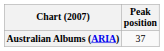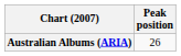 <table class="wikitable plainrowheaders">
 <tr>
 <th>Chart (2007)</th>
 <th>Peak<br>position</th>
 </tr>
 <tr>
 <th scope="row">Australian Albums (<a href='#'>ARIA</a>)</th>
-<td align="center">37</td>
+<td align="center">26</td>
 </tr>
 </table>
